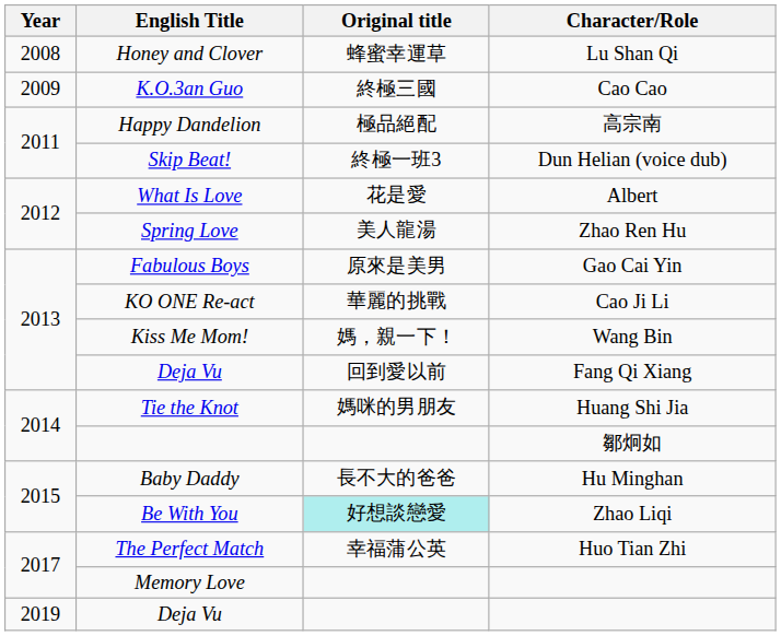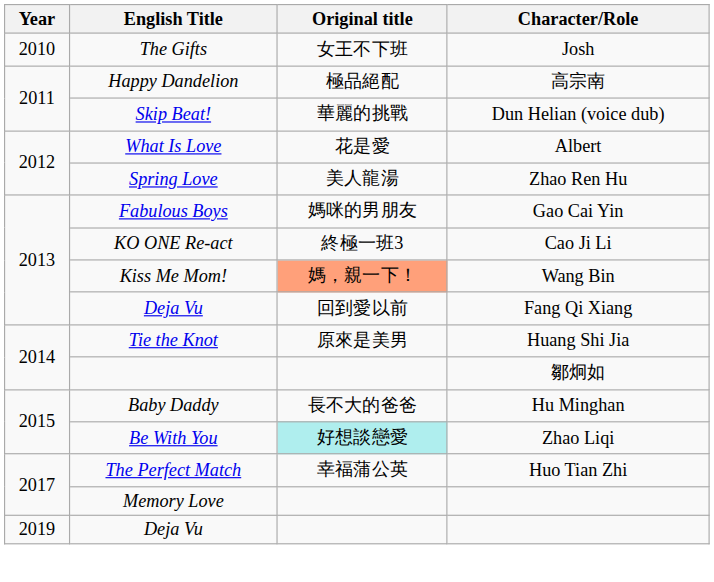 <table class="wikitable" style="width:70%; text-align:center;">
 <tr>
 <th>Year</th>
 <th>English Title</th>
 <th>Original title</th>
 <th>Character/Role</th>
 </tr>
 <tr>
-<td>2008</td>
-<td><em>Honey and Clover</em></td>
-<td>蜂蜜幸運草</td>
-<td>Lu Shan Qi</td>
-</tr>
-<tr>
-<td>2009</td>
-<td><em><a href='#'>K.O.3an Guo</a></em></td>
-<td>終極三國</td>
-<td>Cao Cao</td>
+<td>2010</td>
+<td><em>The Gifts</em></td>
+<td>女王不下班</td>
+<td>Josh</td>
 </tr>
 <tr>
 <td rowspan=2>2011</td>
 <td><em>Happy Dandelion</em></td>
 <td>極品絕配</td>
 <td>高宗南</td>
 </tr>
 <tr>
 <td><em><a href='#'>Skip Beat!</a></em></td>
-<td>終極一班3</td>
+<td>華麗的挑戰</td>
 <td>Dun Helian (voice dub)</td>
 </tr>
 <tr>
 <td rowspan=2>2012</td>
 <td><em><a href='#'>What Is Love</a></em></td>
 <td>花是愛</td>
 <td>Albert</td>
 </tr>
 <tr>
 <td><em><a href='#'>Spring Love</a></em></td>
 <td>美人龍湯</td>
 <td>Zhao Ren Hu</td>
 </tr>
 <tr>
 <td rowspan=4>2013</td>
 <td><em><a href='#'>Fabulous Boys</a></em></td>
-<td>原來是美男</td>
+<td>媽咪的男朋友</td>
 <td>Gao Cai Yin</td>
 </tr>
 <tr>
 <td><em>KO ONE Re-act</em></td>
-<td>華麗的挑戰</td>
+<td>終極一班3</td>
 <td>Cao Ji Li</td>
 </tr>
 <tr>
 <td><em>Kiss Me Mom!</em></td>
-<td>媽，親一下！</td>
+<td style="background: lightsalmon;">媽，親一下！</td>
 <td>Wang Bin</td>
 </tr>
 <tr>
 <td><em><a href='#'>Deja Vu</a></em></td>
 <td>回到愛以前</td>
 <td>Fang Qi Xiang</td>
 </tr>
 <tr>
 <td rowspan=2>2014</td>
 <td><em><a href='#'>Tie the Knot</a></em></td>
-<td>媽咪的男朋友</td>
+<td>原來是美男</td>
 <td>Huang Shi Jia</td>
 </tr>
 <tr>
 <td></td>
 <td></td>
 <td>鄒炯如</td>
 </tr>
 <tr>
 <td rowspan=2>2015</td>
 <td><em>Baby Daddy</em></td>
 <td>長不大的爸爸</td>
 <td>Hu Minghan</td>
 </tr>
 <tr>
 <td><em><a href='#'>Be With You</a></em></td>
 <td style="background: paleturquoise;">好想談戀愛</td>
 <td>Zhao Liqi</td>
 </tr>
 <tr>
 <td rowspan=2>2017</td>
 <td><em><a href='#'>The Perfect Match</a></em></td>
 <td>幸福蒲公英</td>
 <td>Huo Tian Zhi</td>
 </tr>
 <tr>
 <td><em>Memory Love</em></td>
 <td></td>
 <td></td>
 </tr>
 <tr>
 <td>2019</td>
 <td><em>Deja Vu</em></td>
 <td></td>
 <td></td>
 </tr>
 </table>
